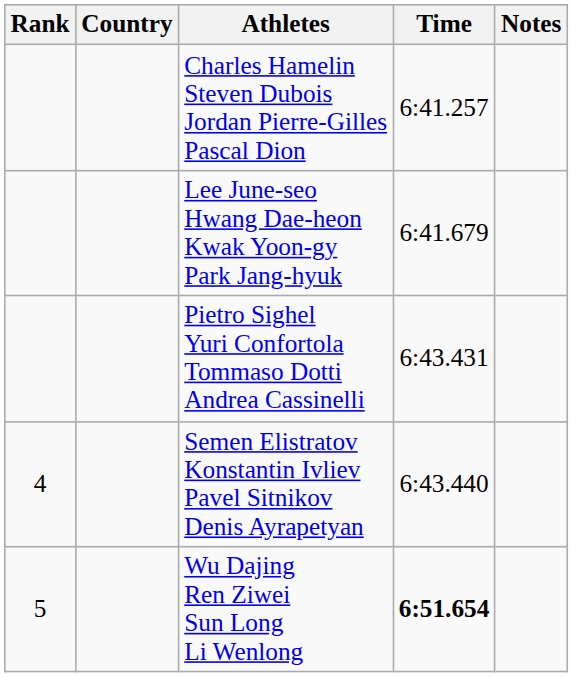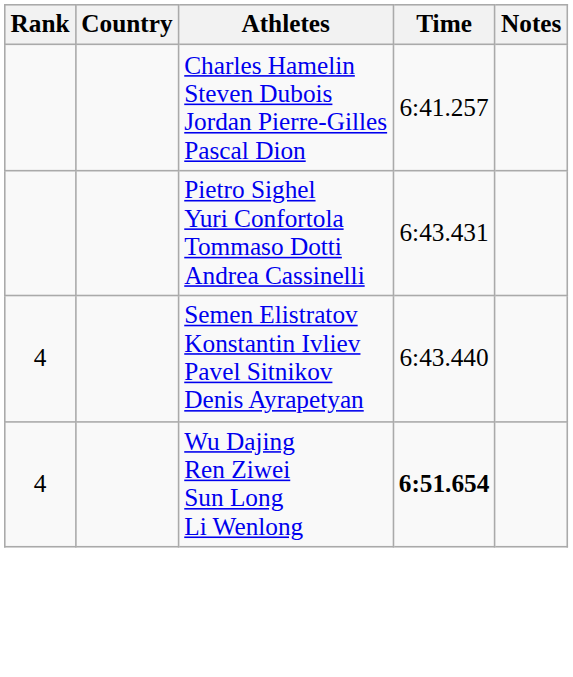 <table class="wikitable sortable" style="text-align:center">
 <tr>
 <th>Rank</th>
 <th>Country</th>
 <th>Athletes</th>
 <th>Time</th>
 <th>Notes</th>
 </tr>
 <tr>
 <td></td>
 <td align=left></td>
 <td align=left><a href='#'>Charles Hamelin</a><br><a href='#'>Steven Dubois</a><br><a href='#'>Jordan Pierre-Gilles</a><br><a href='#'>Pascal Dion</a></td>
 <td>6:41.257</td>
 <td></td>
 </tr>
 <tr>
 <td></td>
 <td align=left></td>
-<td align=left><a href='#'>Lee June-seo</a><br><a href='#'>Hwang Dae-heon</a><br><a href='#'>Kwak Yoon-gy</a><br><a href='#'>Park Jang-hyuk</a></td>
-<td>6:41.679</td>
-<td></td>
-</tr>
-<tr>
-<td></td>
-<td align=left></td>
 <td align=left><a href='#'>Pietro Sighel</a><br><a href='#'>Yuri Confortola</a><br><a href='#'>Tommaso Dotti</a><br><a href='#'>Andrea Cassinelli</a></td>
 <td>6:43.431</td>
 <td></td>
 </tr>
 <tr>
 <td>4</td>
 <td align=left></td>
 <td align=left><a href='#'>Semen Elistratov</a><br><a href='#'>Konstantin Ivliev</a><br><a href='#'>Pavel Sitnikov</a><br><a href='#'>Denis Ayrapetyan</a></td>
 <td>6:43.440</td>
 <td></td>
 </tr>
 <tr>
-<td>5</td>
+<td>4</td>
 <td align=left></td>
 <td align=left><a href='#'>Wu Dajing</a><br><a href='#'>Ren Ziwei</a><br><a href='#'>Sun Long</a><br><a href='#'>Li Wenlong</a></td>
 <td><strong>6:51.654</strong></td>
 <td></td>
 </tr>
 </table>
